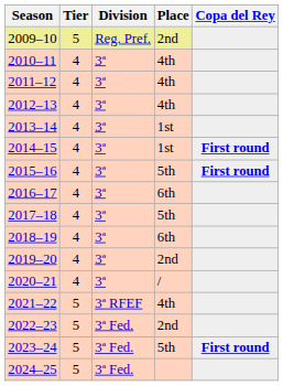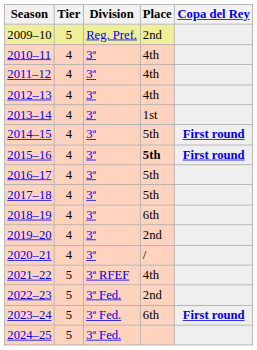 <table class="wikitable">
 <tr style="background:#f0f6fa;">
 <th>Season</th>
 <th>Tier</th>
 <th>Division</th>
 <th>Place</th>
 <th><a href='#'>Copa del Rey</a></th>
 </tr>
 <tr>
 <td style="background:#EFEF99;">2009–10</td>
 <td style="background:#EFEF99;" align="center">5</td>
 <td style="background:#EFEF99;"><a href='#'>Reg. Pref.</a></td>
 <td style="background:#EFEF99;">2nd</td>
 <th style="background:#efefef;"></th>
 </tr>
 <tr>
 <td style="background:#FFD3BD;"><a href='#'>2010–11</a></td>
 <td style="background:#FFD3BD;" align="center">4</td>
 <td style="background:#FFD3BD;"><a href='#'>3ª</a></td>
 <td style="background:#FFD3BD;">4th</td>
 <th style="background:#efefef;"></th>
 </tr>
 <tr>
 <td style="background:#FFD3BD;"><a href='#'>2011–12</a></td>
 <td style="background:#FFD3BD;" align="center">4</td>
 <td style="background:#FFD3BD;"><a href='#'>3ª</a></td>
 <td style="background:#FFD3BD;">4th</td>
 <th style="background:#efefef;"></th>
 </tr>
 <tr>
 <td style="background:#FFD3BD;"><a href='#'>2012–13</a></td>
 <td style="background:#FFD3BD;" align="center">4</td>
 <td style="background:#FFD3BD;"><a href='#'>3ª</a></td>
 <td style="background:#FFD3BD;">4th</td>
 <th style="background:#efefef;"></th>
 </tr>
 <tr>
 <td style="background:#FFD3BD;"><a href='#'>2013–14</a></td>
 <td style="background:#FFD3BD;" align="center">4</td>
 <td style="background:#FFD3BD;"><a href='#'>3ª</a></td>
 <td style="background:#FFD3BD;">1st</td>
 <th style="background:#efefef;"></th>
 </tr>
 <tr>
 <td style="background:#FFD3BD;"><a href='#'>2014–15</a></td>
 <td style="background:#FFD3BD;" align="center">4</td>
 <td style="background:#FFD3BD;"><a href='#'>3ª</a></td>
-<td style="background:#FFD3BD;">1st</td>
+<td style="background:#FFD3BD;">5th</td>
 <th style="background:#efefef;"><a href='#'>First round</a></th>
 </tr>
 <tr>
 <td style="background:#FFD3BD;"><a href='#'>2015–16</a></td>
 <td style="background:#FFD3BD;" align="center">4</td>
 <td style="background:#FFD3BD;"><a href='#'>3ª</a></td>
-<td style="background:#FFD3BD;">5th</td>
+<td style="background:#FFD3BD;"><strong>5th</strong></td>
 <th style="background:#efefef;"><a href='#'>First round</a></th>
 </tr>
 <tr>
 <td style="background:#FFD3BD;"><a href='#'>2016–17</a></td>
 <td style="background:#FFD3BD;" align="center">4</td>
 <td style="background:#FFD3BD;"><a href='#'>3ª</a></td>
-<td style="background:#FFD3BD;">6th</td>
+<td style="background:#FFD3BD;">5th</td>
 <th style="background:#efefef;"></th>
 </tr>
 <tr>
 <td style="background:#FFD3BD;"><a href='#'>2017–18</a></td>
 <td style="background:#FFD3BD;" align="center">4</td>
 <td style="background:#FFD3BD;"><a href='#'>3ª</a></td>
 <td style="background:#FFD3BD;">5th</td>
 <th style="background:#efefef;"></th>
 </tr>
 <tr>
 <td style="background:#FFD3BD;"><a href='#'>2018–19</a></td>
 <td style="background:#FFD3BD;" align="center">4</td>
 <td style="background:#FFD3BD;"><a href='#'>3ª</a></td>
 <td style="background:#FFD3BD;">6th</td>
 <th style="background:#efefef;"></th>
 </tr>
 <tr>
 <td style="background:#FFD3BD;"><a href='#'>2019–20</a></td>
 <td style="background:#FFD3BD;" align="center">4</td>
 <td style="background:#FFD3BD;"><a href='#'>3ª</a></td>
 <td style="background:#FFD3BD;">2nd</td>
 <th style="background:#efefef;"></th>
 </tr>
 <tr>
 <td style="background:#FFD3BD;"><a href='#'>2020–21</a></td>
 <td style="background:#FFD3BD;" align="center">4</td>
 <td style="background:#FFD3BD;"><a href='#'>3ª</a></td>
 <td style="background:#FFD3BD;"> / </td>
 <th style="background:#efefef;"></th>
 </tr>
 <tr>
 <td style="background:#FFD3BD;"><a href='#'>2021–22</a></td>
 <td style="background:#FFD3BD;" align="center">5</td>
 <td style="background:#FFD3BD;"><a href='#'>3ª RFEF</a></td>
 <td style="background:#FFD3BD;">4th</td>
 <th style="background:#efefef;"></th>
 </tr>
 <tr>
 <td style="background:#FFD3BD;"><a href='#'>2022–23</a></td>
 <td style="background:#FFD3BD;" align="center">5</td>
 <td style="background:#FFD3BD;"><a href='#'>3ª Fed.</a></td>
 <td style="background:#FFD3BD;">2nd</td>
 <th style="background:#efefef;"></th>
 </tr>
 <tr>
 <td style="background:#FFD3BD;"><a href='#'>2023–24</a></td>
 <td style="background:#FFD3BD;" align="center">5</td>
 <td style="background:#FFD3BD;"><a href='#'>3ª Fed.</a></td>
-<td style="background:#FFD3BD;">5th</td>
+<td style="background:#FFD3BD;">6th</td>
 <th style="background:#efefef;"><a href='#'>First round</a></th>
 </tr>
 <tr>
 <td style="background:#FFD3BD;"><a href='#'>2024–25</a></td>
 <td style="background:#FFD3BD;" align="center">5</td>
 <td style="background:#FFD3BD;"><a href='#'>3ª Fed.</a></td>
 <td style="background:#FFD3BD;"></td>
 <th style="background:#efefef;"></th>
 </tr>
 </table>
